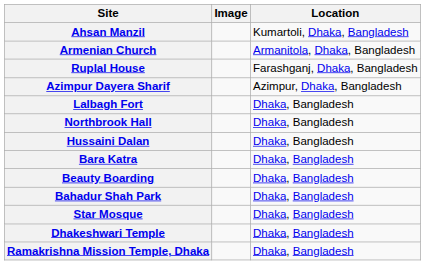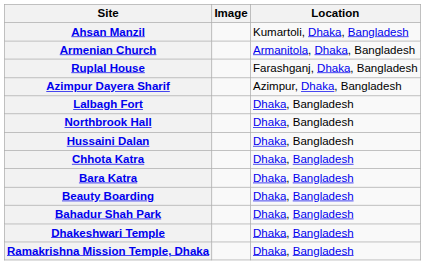 <table class="wikitable">
 <tr>
 <th>Site</th>
 <th>Image</th>
 <th>Location</th>
 </tr>
 <tr>
 <th><a href='#'>Ahsan Manzil</a></th>
 <td></td>
 <td>Kumartoli, <a href='#'>Dhaka</a>, <a href='#'>Bangladesh</a></td>
 </tr>
 <tr>
 <th><a href='#'>Armenian Church</a></th>
 <td></td>
 <td><a href='#'>Armanitola</a>, <a href='#'>Dhaka</a>, Bangladesh</td>
 </tr>
 <tr>
 <th><a href='#'>Ruplal House</a></th>
 <td></td>
 <td>Farashganj, <a href='#'>Dhaka</a>, Bangladesh</td>
 </tr>
 <tr>
 <th><a href='#'>Azimpur Dayera Sharif</a></th>
 <td></td>
 <td>Azimpur, <a href='#'>Dhaka</a>, Bangladesh</td>
 </tr>
 <tr>
 <th><a href='#'>Lalbagh Fort</a></th>
 <td></td>
 <td><a href='#'>Dhaka</a>, Bangladesh</td>
 </tr>
 <tr>
 <th><a href='#'>Northbrook Hall</a></th>
 <td></td>
 <td><a href='#'>Dhaka</a>, Bangladesh</td>
 </tr>
 <tr>
 <th><a href='#'>Hussaini Dalan</a></th>
 <td></td>
 <td><a href='#'>Dhaka</a>, Bangladesh</td>
 </tr>
 <tr>
+<th><a href='#'>Chhota Katra</a></th>
+<td></td>
+<td><a href='#'>Dhaka</a>, <a href='#'>Bangladesh</a></td>
+</tr>
+<tr>
 <th><a href='#'>Bara Katra</a></th>
 <td></td>
 <td><a href='#'>Dhaka</a>, <a href='#'>Bangladesh</a></td>
 </tr>
 <tr>
 <th><a href='#'>Beauty Boarding</a></th>
 <td></td>
 <td><a href='#'>Dhaka</a>, <a href='#'>Bangladesh</a></td>
 </tr>
 <tr>
 <th><a href='#'>Bahadur Shah Park</a></th>
 <td></td>
 <td><a href='#'>Dhaka</a>, <a href='#'>Bangladesh</a></td>
 </tr>
 <tr>
-<th><a href='#'>Star Mosque</a></th>
-<td></td>
-<td><a href='#'>Dhaka</a>, <a href='#'>Bangladesh</a></td>
-</tr>
-<tr>
 <th><a href='#'>Dhakeshwari Temple</a></th>
 <td></td>
 <td><a href='#'>Dhaka</a>, <a href='#'>Bangladesh</a></td>
 </tr>
 <tr>
 <th><a href='#'>Ramakrishna Mission Temple, Dhaka</a></th>
 <td></td>
 <td><a href='#'>Dhaka</a>, <a href='#'>Bangladesh</a></td>
 </tr>
 </table>
